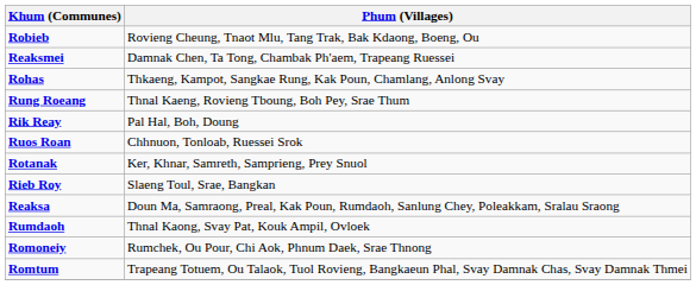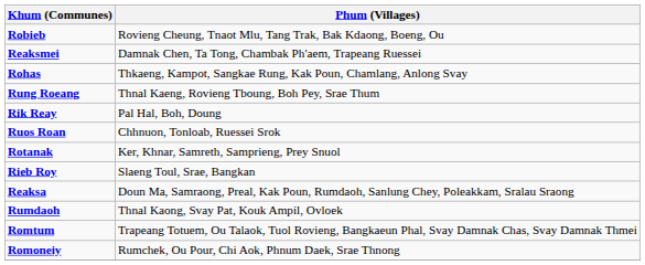 <table class="wikitable">
 <tr>
 <th><a href='#'>Khum</a> (Communes)</th>
 <th><a href='#'>Phum</a> (Villages)</th>
 </tr>
 <tr>
 <td><strong><a href='#'>Robieb</a></strong></td>
 <td>Rovieng Cheung, Tnaot Mlu, Tang Trak, Bak Kdaong, Boeng, Ou</td>
 </tr>
 <tr>
 <td><strong><a href='#'>Reaksmei</a></strong></td>
 <td>Damnak Chen, Ta Tong, Chambak Ph'aem, Trapeang Ruessei</td>
 </tr>
 <tr>
 <td><strong><a href='#'>Rohas</a></strong></td>
 <td>Thkaeng, Kampot, Sangkae Rung, Kak Poun, Chamlang, Anlong Svay</td>
 </tr>
 <tr>
 <td><strong><a href='#'>Rung Roeang</a></strong></td>
 <td>Thnal Kaeng, Rovieng Tboung, Boh Pey, Srae Thum</td>
 </tr>
 <tr>
 <td><strong><a href='#'>Rik Reay</a></strong></td>
 <td>Pal Hal, Boh, Doung</td>
 </tr>
 <tr>
 <td><strong><a href='#'>Ruos Roan</a></strong></td>
 <td>Chhnuon, Tonloab, Ruessei Srok</td>
 </tr>
 <tr>
 <td><strong><a href='#'>Rotanak</a></strong></td>
 <td>Ker, Khnar, Samreth, Samprieng, Prey Snuol</td>
 </tr>
 <tr>
 <td><strong><a href='#'>Rieb Roy</a></strong></td>
 <td>Slaeng Toul, Srae, Bangkan</td>
 </tr>
 <tr>
 <td><strong><a href='#'>Reaksa</a></strong></td>
 <td>Doun Ma, Samraong, Preal, Kak Poun, Rumdaoh, Sanlung Chey, Poleakkam, Sralau Sraong</td>
 </tr>
 <tr>
 <td><strong><a href='#'>Rumdaoh</a></strong></td>
 <td>Thnal Kaong, Svay Pat, Kouk Ampil, Ovloek</td>
 </tr>
 <tr>
+<td><strong><a href='#'>Romtum</a></strong></td>
+<td>Trapeang Totuem, Ou Talaok, Tuol Rovieng, Bangkaeun Phal, Svay Damnak Chas, Svay Damnak Thmei</td>
+</tr>
+<tr>
 <td><strong><a href='#'>Romoneiy</a></strong></td>
 <td>Rumchek, Ou Pour, Chi Aok, Phnum Daek, Srae Thnong</td>
 </tr>
 <tr>
-<td><strong><a href='#'>Romtum</a></strong></td>
-<td>Trapeang Totuem, Ou Talaok, Tuol Rovieng, Bangkaeun Phal, Svay Damnak Chas, Svay Damnak Thmei</td>
-</tr>
-<tr>
 </tr>
 </table>
